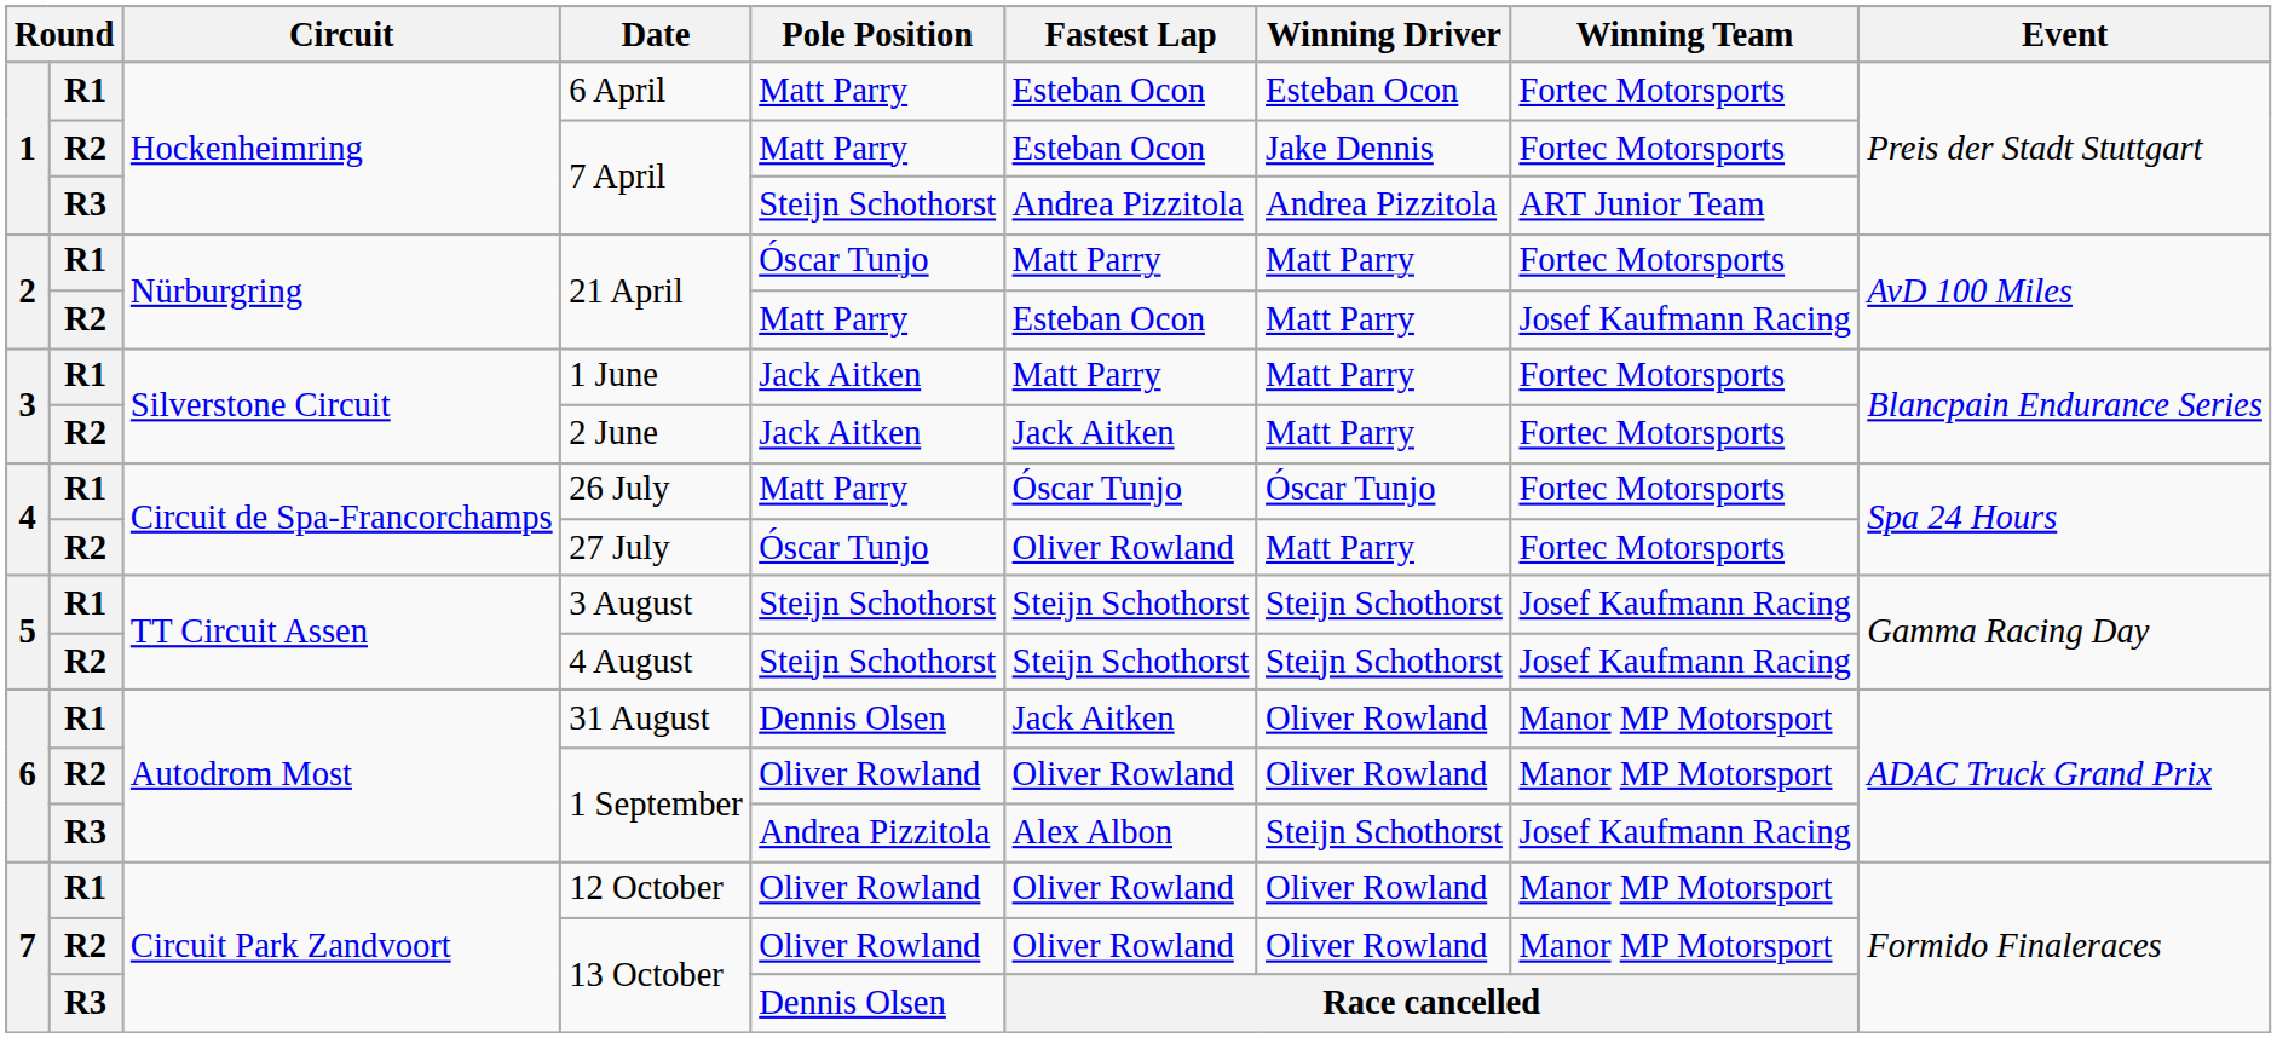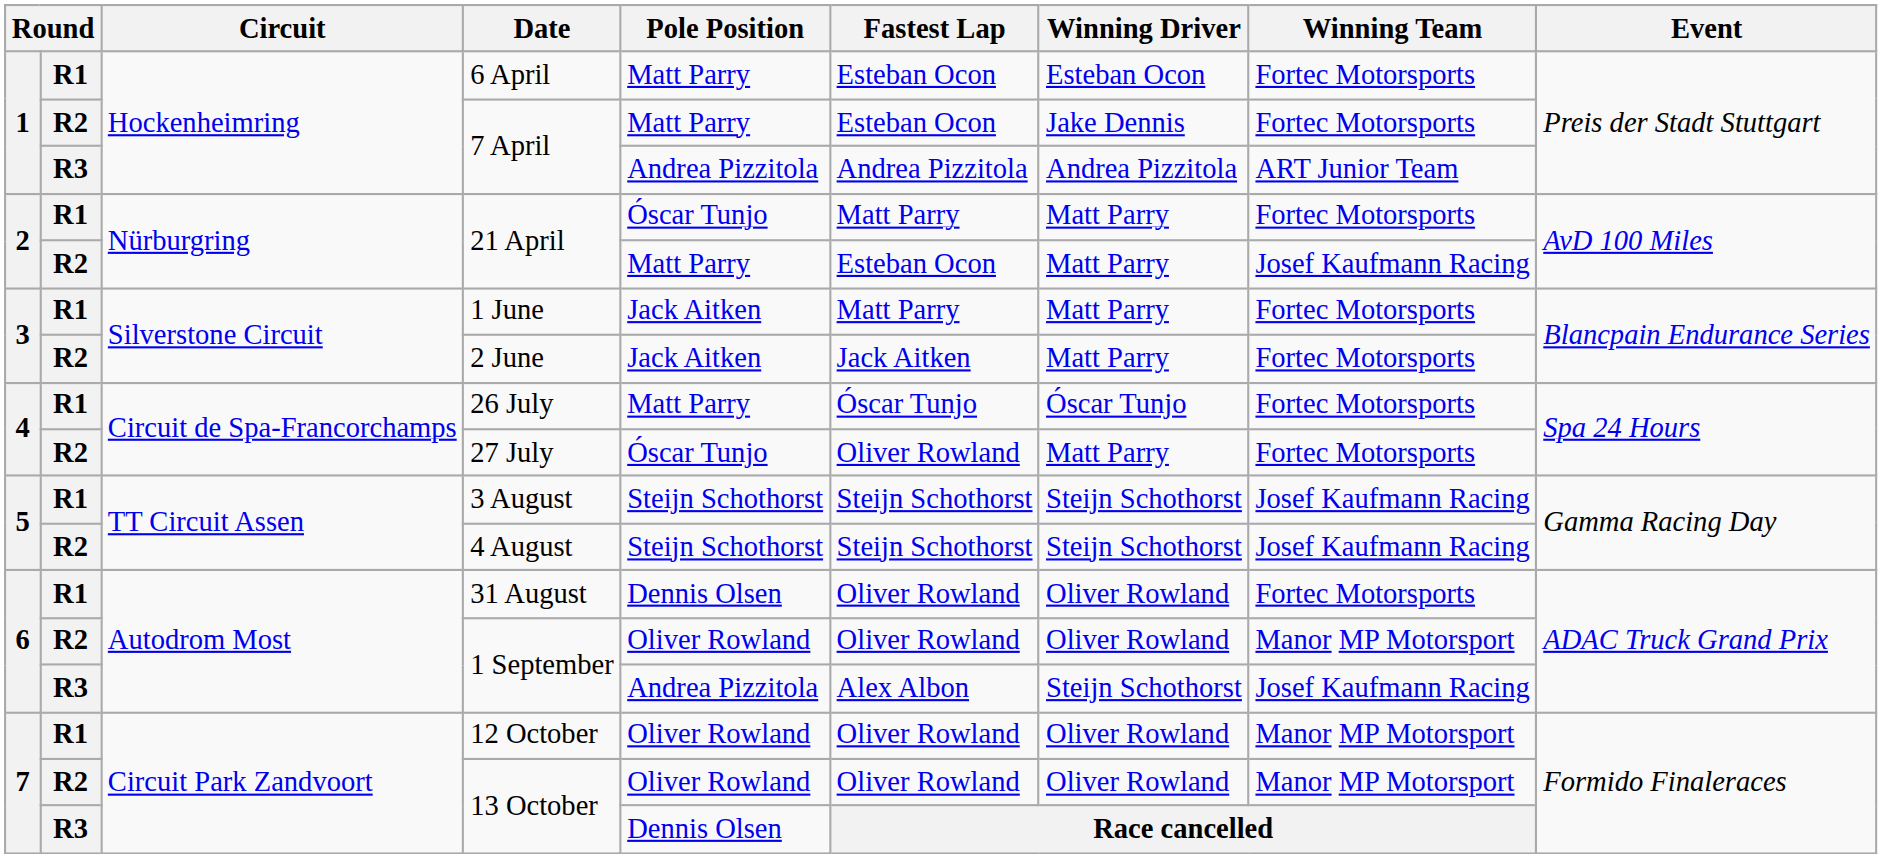 <table class="wikitable" style="font-size: 85%">
 <tr>
 <th colspan=2>Round</th>
 <th>Circuit</th>
 <th>Date</th>
 <th>Pole Position</th>
 <th>Fastest Lap</th>
 <th>Winning Driver</th>
 <th>Winning Team</th>
 <th>Event</th>
 </tr>
 <tr>
 <th rowspan=3>1</th>
 <th>R1</th>
 <td rowspan=3> <a href='#'>Hockenheimring</a></td>
 <td>6 April</td>
 <td> <a href='#'>Matt Parry</a></td>
 <td> <a href='#'>Esteban Ocon</a></td>
 <td> <a href='#'>Esteban Ocon</a></td>
 <td> <a href='#'>Fortec Motorsports</a></td>
 <td rowspan=3><em>Preis der Stadt Stuttgart</em></td>
 </tr>
 <tr>
 <th>R2</th>
 <td rowspan=2>7 April</td>
 <td> <a href='#'>Matt Parry</a></td>
 <td> <a href='#'>Esteban Ocon</a></td>
 <td> <a href='#'>Jake Dennis</a></td>
 <td> <a href='#'>Fortec Motorsports</a></td>
 </tr>
 <tr>
 <th>R3</th>
-<td> <a href='#'>Steijn Schothorst</a></td>
+<td> <a href='#'>Andrea Pizzitola</a></td>
 <td> <a href='#'>Andrea Pizzitola</a></td>
 <td> <a href='#'>Andrea Pizzitola</a></td>
 <td> <a href='#'>ART Junior Team</a></td>
 </tr>
 <tr>
 <th rowspan=2>2</th>
 <th>R1</th>
 <td rowspan=2> <a href='#'>Nürburgring</a></td>
 <td rowspan=2>21 April</td>
 <td> <a href='#'>Óscar Tunjo</a></td>
 <td> <a href='#'>Matt Parry</a></td>
 <td> <a href='#'>Matt Parry</a></td>
 <td> <a href='#'>Fortec Motorsports</a></td>
 <td rowspan=2><em><a href='#'>AvD 100 Miles</a></em></td>
 </tr>
 <tr>
 <th>R2</th>
 <td> <a href='#'>Matt Parry</a></td>
 <td> <a href='#'>Esteban Ocon</a></td>
 <td> <a href='#'>Matt Parry</a></td>
 <td> <a href='#'>Josef Kaufmann Racing</a></td>
 </tr>
 <tr>
 <th rowspan=2>3</th>
 <th>R1</th>
 <td rowspan=2> <a href='#'>Silverstone Circuit</a></td>
 <td>1 June</td>
 <td> <a href='#'>Jack Aitken</a></td>
 <td> <a href='#'>Matt Parry</a></td>
 <td> <a href='#'>Matt Parry</a></td>
 <td> <a href='#'>Fortec Motorsports</a></td>
 <td rowspan=2 nowrap><em><a href='#'>Blancpain Endurance Series</a></em></td>
 </tr>
 <tr>
 <th>R2</th>
 <td>2 June</td>
 <td> <a href='#'>Jack Aitken</a></td>
 <td> <a href='#'>Jack Aitken</a></td>
 <td> <a href='#'>Matt Parry</a></td>
 <td> <a href='#'>Fortec Motorsports</a></td>
 </tr>
 <tr>
 <th rowspan=2>4</th>
 <th>R1</th>
 <td rowspan=2 nowrap> <a href='#'>Circuit de Spa-Francorchamps</a></td>
 <td>26 July</td>
 <td> <a href='#'>Matt Parry</a></td>
 <td> <a href='#'>Óscar Tunjo</a></td>
 <td> <a href='#'>Óscar Tunjo</a></td>
 <td> <a href='#'>Fortec Motorsports</a></td>
 <td rowspan=2><em><a href='#'>Spa 24 Hours</a></em></td>
 </tr>
 <tr>
 <th>R2</th>
 <td>27 July</td>
 <td> <a href='#'>Óscar Tunjo</a></td>
 <td> <a href='#'>Oliver Rowland</a></td>
 <td> <a href='#'>Matt Parry</a></td>
 <td> <a href='#'>Fortec Motorsports</a></td>
 </tr>
 <tr>
 <th rowspan=2>5</th>
 <th>R1</th>
 <td rowspan=2> <a href='#'>TT Circuit Assen</a></td>
 <td>3 August</td>
 <td nowrap> <a href='#'>Steijn Schothorst</a></td>
 <td nowrap> <a href='#'>Steijn Schothorst</a></td>
 <td nowrap> <a href='#'>Steijn Schothorst</a></td>
 <td nowrap> <a href='#'>Josef Kaufmann Racing</a></td>
 <td rowspan=2><em>Gamma Racing Day</em></td>
 </tr>
 <tr>
 <th>R2</th>
 <td>4 August</td>
 <td> <a href='#'>Steijn Schothorst</a></td>
 <td> <a href='#'>Steijn Schothorst</a></td>
 <td> <a href='#'>Steijn Schothorst</a></td>
 <td> <a href='#'>Josef Kaufmann Racing</a></td>
 </tr>
 <tr>
 <th rowspan=3>6</th>
 <th>R1</th>
 <td rowspan=3> <a href='#'>Autodrom Most</a></td>
 <td>31 August</td>
 <td> <a href='#'>Dennis Olsen</a></td>
-<td> <a href='#'>Jack Aitken</a></td>
 <td> <a href='#'>Oliver Rowland</a></td>
-<td> <a href='#'>Manor</a> <a href='#'>MP Motorsport</a></td>
+<td> <a href='#'>Oliver Rowland</a></td>
+<td> <a href='#'>Fortec Motorsports</a></td>
 <td rowspan=3><em><a href='#'>ADAC Truck Grand Prix</a></em></td>
 </tr>
 <tr>
 <th>R2</th>
 <td rowspan=2 nowrap>1 September</td>
 <td> <a href='#'>Oliver Rowland</a></td>
 <td> <a href='#'>Oliver Rowland</a></td>
 <td> <a href='#'>Oliver Rowland</a></td>
 <td> <a href='#'>Manor</a> <a href='#'>MP Motorsport</a></td>
 </tr>
 <tr>
 <th>R3</th>
 <td> <a href='#'>Andrea Pizzitola</a></td>
 <td> <a href='#'>Alex Albon</a></td>
 <td> <a href='#'>Steijn Schothorst</a></td>
 <td> <a href='#'>Josef Kaufmann Racing</a></td>
 </tr>
 <tr>
 <th rowspan=3>7</th>
 <th>R1</th>
 <td rowspan=3> <a href='#'>Circuit Park Zandvoort</a></td>
 <td>12 October</td>
 <td> <a href='#'>Oliver Rowland</a></td>
 <td> <a href='#'>Oliver Rowland</a></td>
 <td> <a href='#'>Oliver Rowland</a></td>
 <td> <a href='#'>Manor</a> <a href='#'>MP Motorsport</a></td>
 <td rowspan=3><em>Formido Finaleraces</em></td>
 </tr>
 <tr>
 <th>R2</th>
 <td rowspan=2>13 October</td>
 <td> <a href='#'>Oliver Rowland</a></td>
 <td> <a href='#'>Oliver Rowland</a></td>
 <td> <a href='#'>Oliver Rowland</a></td>
 <td> <a href='#'>Manor</a> <a href='#'>MP Motorsport</a></td>
 </tr>
 <tr>
 <th>R3</th>
 <td> <a href='#'>Dennis Olsen</a></td>
 <th colspan=3>Race cancelled</th>
 </tr>
 </table>
